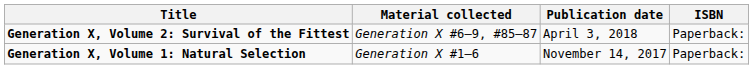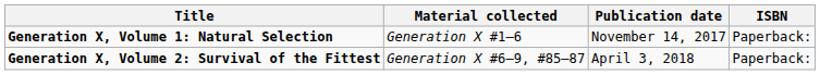 <table class="wikitable">
 <tr>
 <th>Title</th>
 <th>Material collected</th>
 <th>Publication date</th>
 <th>ISBN</th>
 </tr>
 <tr>
+<td><strong>Generation X, Volume 1: Natural Selection</strong></td>
+<td><em>Generation X</em> #1–6</td>
+<td>November 14, 2017</td>
+<td>Paperback: </td>
+</tr>
+<tr>
 <td><strong>Generation X, Volume 2: Survival of the Fittest </strong></td>
 <td><em>Generation X</em> #6–9, #85–87</td>
 <td>April 3, 2018</td>
 <td>Paperback: </td>
 </tr>
-<tr>
-<td><strong>Generation X, Volume 1: Natural Selection</strong></td>
-<td><em>Generation X</em> #1–6</td>
-<td>November 14, 2017</td>
-<td>Paperback: </td>
-</tr>
 </table>
